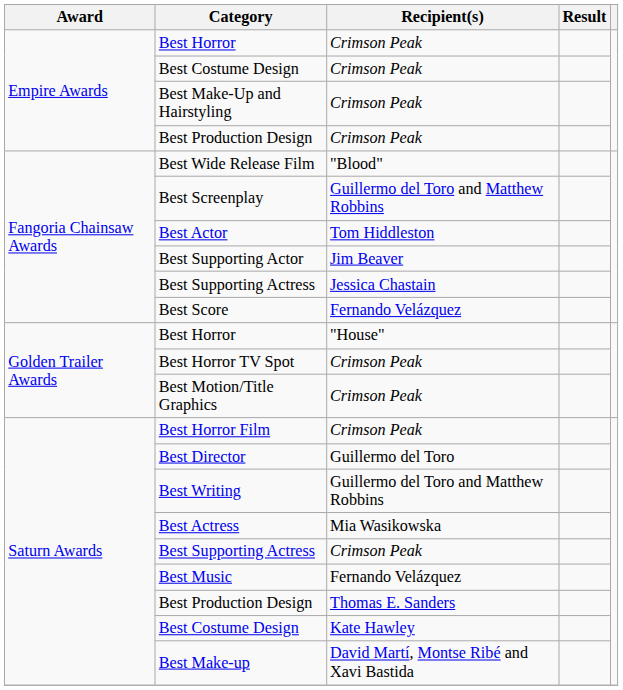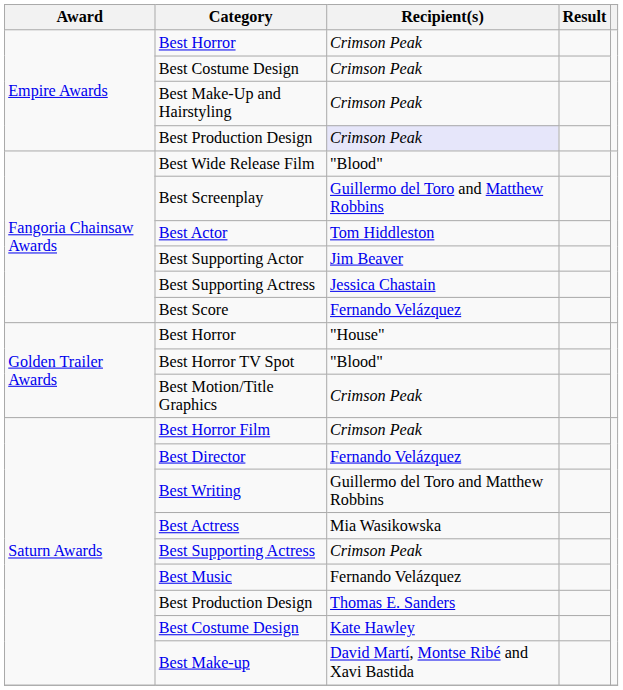 <table class="wikitable sortable">
 <tr>
 <th>Award</th>
 <th>Category</th>
 <th>Recipient(s)</th>
 <th>Result</th>
 <th></th>
 </tr>
 <tr>
 <td rowspan="4"><a href='#'>Empire Awards</a></td>
 <td><a href='#'>Best Horror</a></td>
 <td><em>Crimson Peak</em></td>
 <td></td>
 <td rowspan="4" style="text-align:center;"><br></td>
 </tr>
 <tr>
 <td>Best Costume Design</td>
 <td><em>Crimson Peak</em></td>
 <td></td>
 </tr>
 <tr>
 <td>Best Make-Up and Hairstyling</td>
 <td><em>Crimson Peak</em></td>
 <td></td>
 </tr>
 <tr>
 <td>Best Production Design</td>
-<td><em>Crimson Peak</em></td>
+<td style="background: lavender;"><em>Crimson Peak</em></td>
 <td></td>
 </tr>
 <tr>
 <td rowspan="6"><a href='#'>Fangoria Chainsaw Awards</a></td>
 <td>Best Wide Release Film</td>
 <td>"Blood"</td>
 <td></td>
 <td rowspan="6" style="text-align:center;"></td>
 </tr>
 <tr>
 <td>Best Screenplay</td>
 <td><a href='#'>Guillermo del Toro</a> and <a href='#'>Matthew Robbins</a></td>
 <td></td>
 </tr>
 <tr>
 <td><a href='#'>Best Actor</a></td>
 <td><a href='#'>Tom Hiddleston</a></td>
 <td></td>
 </tr>
 <tr>
 <td>Best Supporting Actor</td>
 <td><a href='#'>Jim Beaver</a></td>
 <td></td>
 </tr>
 <tr>
 <td>Best Supporting Actress</td>
 <td><a href='#'>Jessica Chastain</a></td>
 <td></td>
 </tr>
 <tr>
 <td>Best Score</td>
 <td><a href='#'>Fernando Velázquez</a></td>
 <td></td>
 </tr>
 <tr>
 <td rowspan="3"><a href='#'>Golden Trailer Awards</a></td>
 <td>Best Horror</td>
 <td>"House"</td>
 <td></td>
 <td rowspan="3" style="text-align:center;"></td>
 </tr>
 <tr>
 <td>Best Horror TV Spot</td>
-<td><em>Crimson Peak</em></td>
+<td>"Blood"</td>
 <td></td>
 </tr>
 <tr>
 <td>Best Motion/Title Graphics</td>
 <td><em>Crimson Peak</em></td>
 <td></td>
 </tr>
 <tr>
 <td rowspan="9"><a href='#'>Saturn Awards</a></td>
 <td><a href='#'>Best Horror Film</a></td>
 <td><em>Crimson Peak</em></td>
 <td></td>
 <td rowspan="9" style="text-align:center;"><br></td>
 </tr>
 <tr>
 <td><a href='#'>Best Director</a></td>
-<td>Guillermo del Toro</td>
+<td><a href='#'>Fernando Velázquez</a></td>
 <td></td>
 </tr>
 <tr>
 <td><a href='#'>Best Writing</a></td>
 <td>Guillermo del Toro and Matthew Robbins</td>
 <td></td>
 </tr>
 <tr>
 <td><a href='#'>Best Actress</a></td>
 <td>Mia Wasikowska</td>
 <td></td>
 </tr>
 <tr>
 <td><a href='#'>Best Supporting Actress</a></td>
 <td><em>Crimson Peak</em></td>
 <td></td>
 </tr>
 <tr>
 <td><a href='#'>Best Music</a></td>
 <td>Fernando Velázquez</td>
 <td></td>
 </tr>
 <tr>
 <td>Best Production Design</td>
 <td><a href='#'>Thomas E. Sanders</a></td>
 <td></td>
 </tr>
 <tr>
 <td><a href='#'>Best Costume Design</a></td>
 <td><a href='#'>Kate Hawley</a></td>
 <td></td>
 </tr>
 <tr>
 <td><a href='#'>Best Make-up</a></td>
 <td><a href='#'>David Martí</a>, <a href='#'>Montse Ribé</a> and Xavi Bastida</td>
 <td></td>
 </tr>
 <tr>
 </tr>
 </table>
